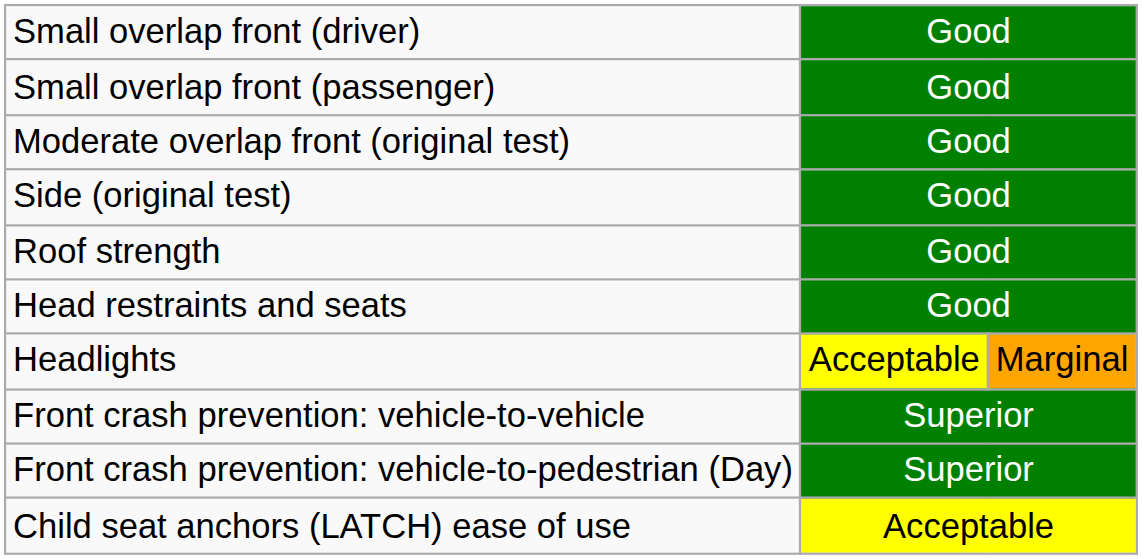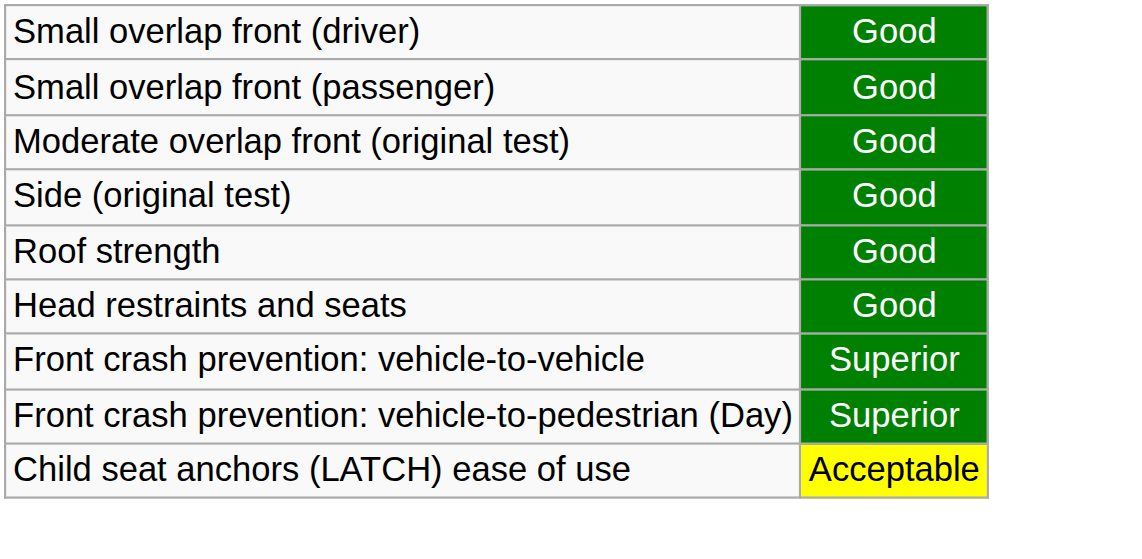 <table class="wikitable">
 <tr>
 <td>Small overlap front (driver)</td>
 <td colspan="2" style="text-align:center;color:white;background: green">Good</td>
 </tr>
 <tr>
 <td>Small overlap front (passenger)</td>
 <td colspan="2" style="text-align:center;color:white;background: green">Good</td>
 </tr>
 <tr>
 <td>Moderate overlap front (original test)</td>
 <td colspan="2" style="text-align:center;color:white;background: green">Good</td>
 </tr>
 <tr>
 <td>Side (original test)</td>
 <td colspan="2" style="text-align:center;color:white;background: green">Good</td>
 </tr>
 <tr>
 <td>Roof strength</td>
 <td colspan="2" style="text-align:center;color:white;background: green">Good</td>
 </tr>
 <tr>
 <td>Head restraints and seats</td>
 <td colspan="2" style="text-align:center;color:white;background: green">Good</td>
 </tr>
 <tr>
-<td>Headlights</td>
-<td style="text-align:center;color:black;background:yellow">Acceptable</td>
-<td style="text-align:center;color:black;background:orange">Marginal</td>
-</tr>
-<tr>
 <td>Front crash prevention: vehicle-to-vehicle</td>
 <td colspan="2" style="text-align:center;color:white;background: green">Superior</td>
 </tr>
 <tr>
 <td>Front crash prevention: vehicle-to-pedestrian (Day)</td>
 <td colspan="2" style="text-align:center;color:white;background: green">Superior</td>
 </tr>
 <tr>
 <td>Child seat anchors (LATCH) ease of use</td>
 <td colspan="2" style="text-align:center;color:black;background: yellow">Acceptable</td>
 </tr>
 </table>
